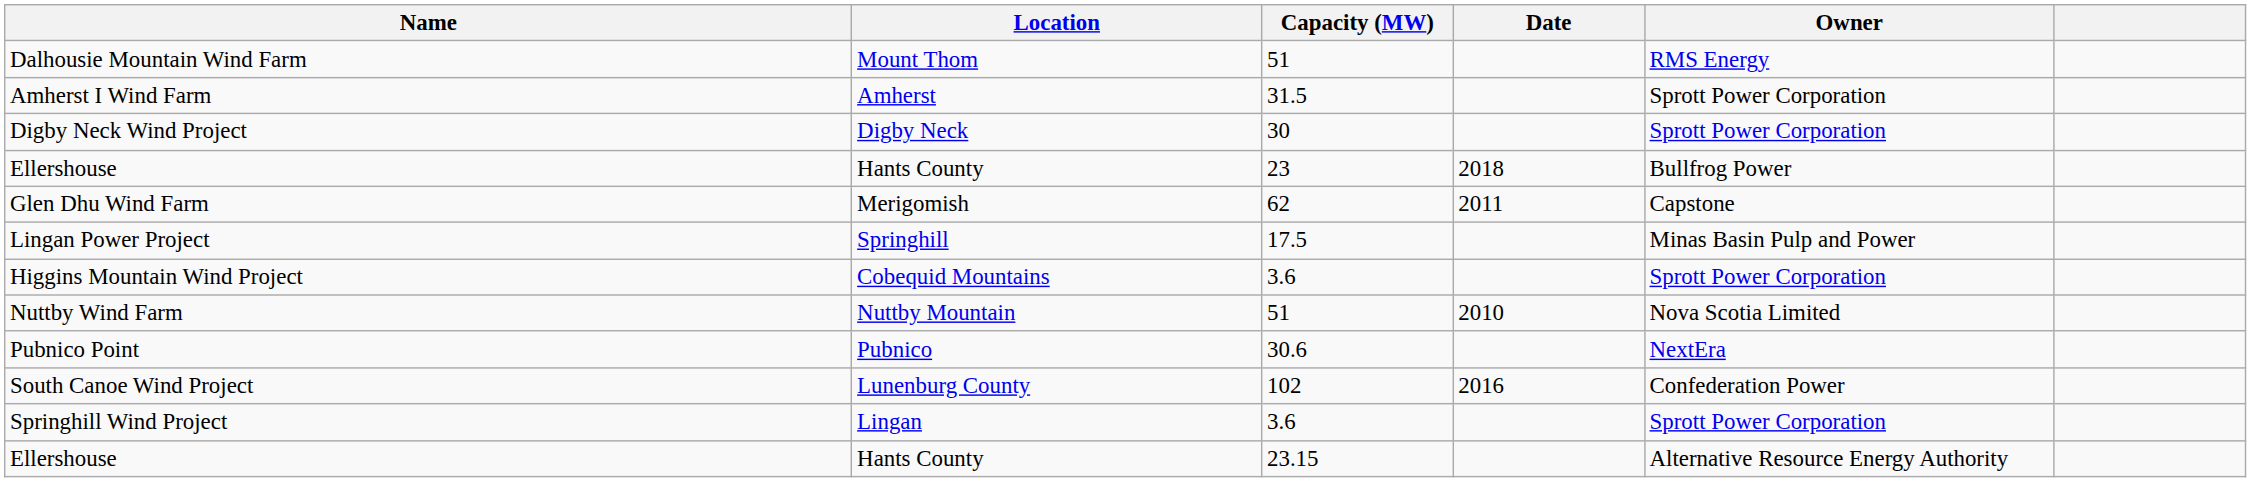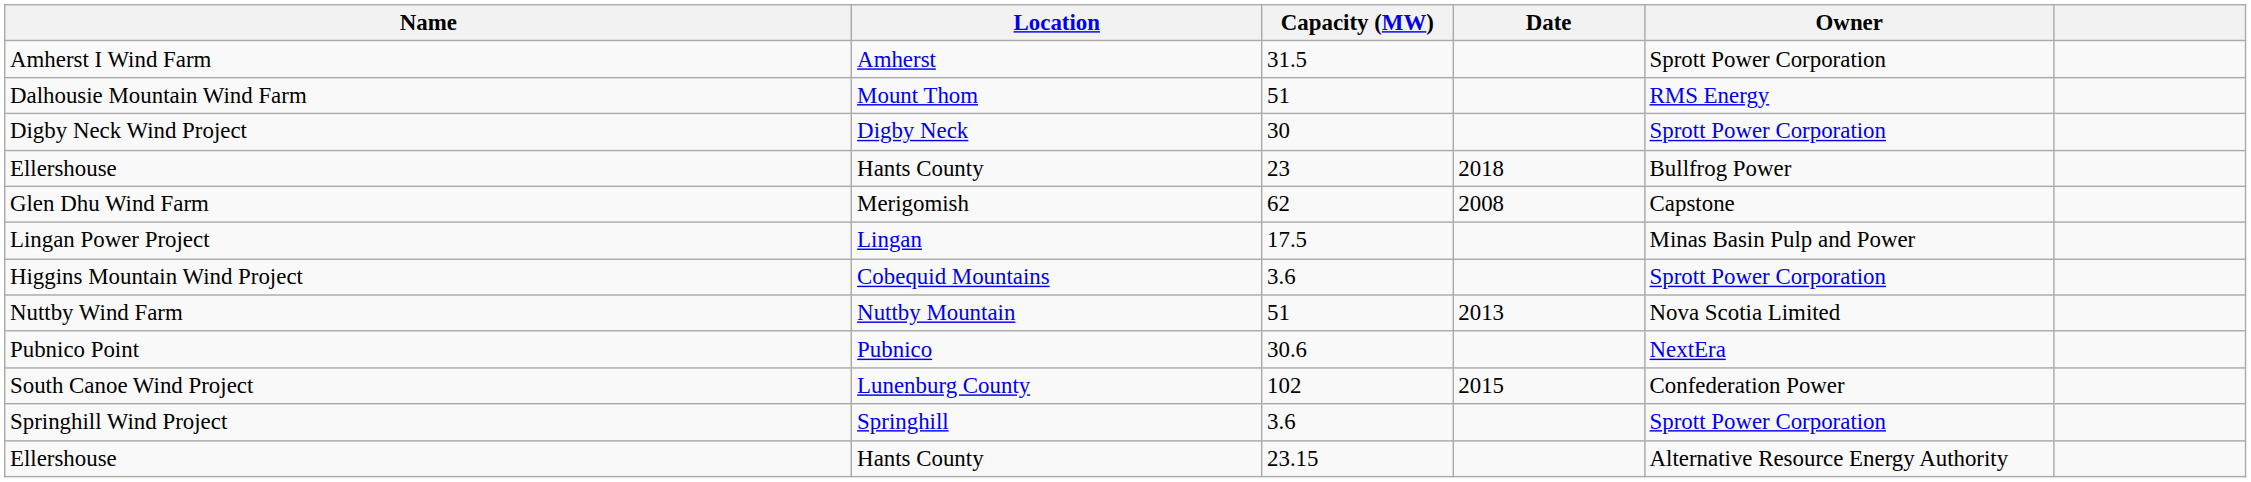 <table class="wikitable sortable">
 <tr>
 <th width="31%">Name</th>
 <th width="15%"><a href='#'>Location</a></th>
 <th width="7%">Capacity (<a href='#'>MW</a>)</th>
 <th width="7%">Date</th>
 <th width="15%">Owner</th>
 <th width="7%"></th>
 </tr>
 <tr>
+<td>Amherst I Wind Farm</td>
+<td><a href='#'>Amherst</a></td>
+<td>31.5</td>
+<td></td>
+<td>Sprott Power Corporation</td>
+<td></td>
+</tr>
+<tr>
 <td>Dalhousie Mountain Wind Farm</td>
 <td><a href='#'>Mount Thom</a></td>
 <td>51</td>
 <td></td>
 <td><a href='#'>RMS Energy</a></td>
-<td></td>
-</tr>
-<tr>
-<td>Amherst I Wind Farm</td>
-<td><a href='#'>Amherst</a></td>
-<td>31.5</td>
-<td></td>
-<td>Sprott Power Corporation</td>
 <td></td>
 </tr>
 <tr>
 <td>Digby Neck Wind Project</td>
 <td><a href='#'>Digby Neck</a></td>
 <td>30</td>
 <td></td>
 <td><a href='#'>Sprott Power Corporation</a></td>
 <td></td>
 </tr>
 <tr>
 <td>Ellershouse</td>
 <td>Hants County</td>
 <td>23</td>
 <td>2018</td>
 <td>Bullfrog Power</td>
 <td></td>
 </tr>
 <tr>
 <td>Glen Dhu Wind Farm</td>
 <td>Merigomish</td>
 <td>62</td>
-<td>2011</td>
+<td>2008</td>
 <td>Capstone</td>
 <td></td>
 </tr>
 <tr>
 <td>Lingan Power Project</td>
-<td><a href='#'>Springhill</a></td>
+<td><a href='#'>Lingan</a></td>
 <td>17.5</td>
 <td></td>
 <td>Minas Basin Pulp and Power</td>
 <td></td>
 </tr>
 <tr>
 <td>Higgins Mountain Wind Project</td>
 <td><a href='#'>Cobequid Mountains</a></td>
 <td>3.6</td>
 <td></td>
 <td><a href='#'>Sprott Power Corporation</a></td>
 <td></td>
 </tr>
 <tr>
 <td>Nuttby Wind Farm</td>
 <td><a href='#'>Nuttby Mountain</a></td>
 <td>51</td>
-<td>2010</td>
+<td>2013</td>
 <td>Nova Scotia Limited</td>
 <td></td>
 </tr>
 <tr>
 <td>Pubnico Point</td>
 <td><a href='#'>Pubnico</a></td>
 <td>30.6</td>
 <td></td>
 <td><a href='#'>NextEra</a></td>
 <td></td>
 </tr>
 <tr>
 <td>South Canoe Wind Project</td>
 <td><a href='#'>Lunenburg County</a></td>
 <td>102</td>
-<td>2016</td>
+<td>2015</td>
 <td>Confederation Power</td>
 <td></td>
 </tr>
 <tr>
 <td>Springhill Wind Project</td>
-<td><a href='#'>Lingan</a></td>
+<td><a href='#'>Springhill</a></td>
 <td>3.6</td>
 <td></td>
 <td><a href='#'>Sprott Power Corporation</a></td>
 <td></td>
 </tr>
 <tr>
 <td>Ellershouse</td>
 <td>Hants County</td>
 <td>23.15</td>
 <td></td>
 <td>Alternative Resource Energy Authority</td>
 <td></td>
 </tr>
 </table>
